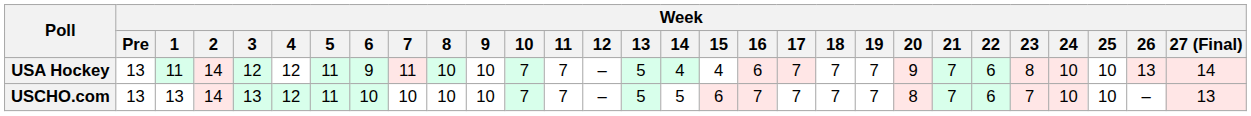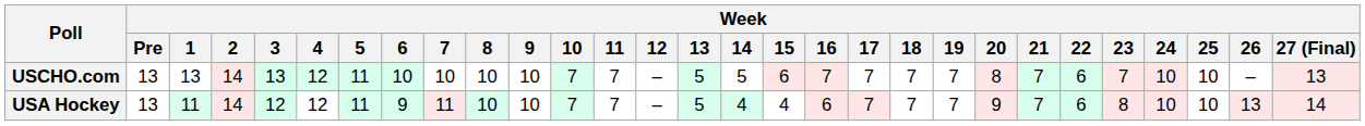 <table class="wikitable" style="white-space:nowrap;">
 <tr>
 <th scope="col" width="100" rowspan="2">Poll</th>
 <th colspan="28">Week</th>
 </tr>
 <tr>
 <th scope="col" width="30">Pre</th>
 <th scope="col" width="30">1</th>
 <th scope="col" width="30">2</th>
 <th scope="col" width="30">3</th>
 <th scope="col" width="30">4</th>
 <th scope="col" width="30">5</th>
 <th scope="col" width="30">6</th>
 <th scope="col" width="30">7</th>
 <th scope="col" width="30">8</th>
 <th scope="col" width="30">9</th>
 <th scope="col" width="30">10</th>
 <th scope="col" width="30">11</th>
 <th scope="col" width="30">12</th>
 <th scope="col" width="30">13</th>
 <th scope="col" width="30">14</th>
 <th scope="col" width="30">15</th>
 <th scope="col" width="30">16</th>
 <th scope="col" width="30">17</th>
 <th scope="col" width="30">18</th>
 <th scope="col" width="30">19</th>
 <th scope="col" width="30">20</th>
 <th scope="col" width="30">21</th>
 <th scope="col" width="30">22</th>
 <th scope="col" width="30">23</th>
 <th scope="col" width="30">24</th>
 <th scope="col" width="30">25</th>
 <th scope="col" width="30">26</th>
 <th scope="col" width="30">27 (Final)</th>
 </tr>
 <tr style="text-align:center;">
+<th>USCHO.com</th>
+<td bgcolor=FFFFFF>13</td>
+<td bgcolor=FFFFFF>13</td>
+<td bgcolor=FFE6E6>14</td>
+<td bgcolor=D8FFEB>13</td>
+<td bgcolor=D8FFEB>12</td>
+<td bgcolor=D8FFEB>11</td>
+<td bgcolor=D8FFEB>10</td>
+<td bgcolor=FFFFFF>10</td>
+<td bgcolor=FFFFFF>10</td>
+<td bgcolor=FFFFFF>10</td>
+<td bgcolor=D8FFEB>7</td>
+<td bgcolor=FFFFFF>7</td>
+<td bgcolor=FFFFFF>–</td>
+<td bgcolor=D8FFEB>5</td>
+<td bgcolor=FFFFFF>5</td>
+<td bgcolor=FFE6E6>6 </td>
+<td bgcolor=FFE6E6>7</td>
+<td bgcolor=FFFFFF>7</td>
+<td bgcolor=FFFFFF>7</td>
+<td bgcolor=FFFFFF>7</td>
+<td bgcolor=FFE6E6>8</td>
+<td bgcolor=D8FFEB>7</td>
+<td bgcolor=D8FFEB>6</td>
+<td bgcolor=FFE6E6>7</td>
+<td bgcolor=FFE6E6>10</td>
+<td bgcolor=FFFFFF>10</td>
+<td bgcolor=FFFFFF>–</td>
+<td bgcolor=FFE6E6>13</td>
+</tr>
+<tr style="text-align:center;">
 <th>USA Hockey</th>
 <td bgcolor=FFFFFF>13</td>
 <td bgcolor=D8FFEB>11</td>
 <td bgcolor=FFE6E6>14</td>
 <td bgcolor=D8FFEB>12</td>
 <td bgcolor=FFFFFF>12</td>
 <td bgcolor=D8FFEB>11</td>
 <td bgcolor=D8FFEB>9</td>
 <td bgcolor=FFE6E6>11</td>
 <td bgcolor=D8FFEB>10</td>
 <td bgcolor=FFFFFF>10</td>
 <td bgcolor=D8FFEB>7</td>
 <td bgcolor=FFFFFF>7</td>
 <td bgcolor=FFFFFF>–</td>
 <td bgcolor=D8FFEB>5</td>
 <td bgcolor=D8FFEB>4</td>
 <td bgcolor=FFFFFF>4</td>
 <td bgcolor=FFE6E6>6</td>
 <td bgcolor=FFE6E6>7</td>
 <td bgcolor=FFFFFF>7</td>
 <td bgcolor=FFFFFF>7</td>
 <td bgcolor=FFE6E6>9</td>
 <td bgcolor=D8FFEB>7</td>
 <td bgcolor=D8FFEB>6</td>
 <td bgcolor=FFE6E6>8</td>
 <td bgcolor=FFE6E6>10</td>
 <td bgcolor=FFFFFF>10</td>
 <td bgcolor=FFE6E6>13</td>
 <td bgcolor=FFE6E6>14</td>
 </tr>
-<tr style="text-align:center;">
-<th>USCHO.com</th>
-<td bgcolor=FFFFFF>13</td>
-<td bgcolor=FFFFFF>13</td>
-<td bgcolor=FFE6E6>14</td>
-<td bgcolor=D8FFEB>13</td>
-<td bgcolor=D8FFEB>12</td>
-<td bgcolor=D8FFEB>11</td>
-<td bgcolor=D8FFEB>10</td>
-<td bgcolor=FFFFFF>10</td>
-<td bgcolor=FFFFFF>10</td>
-<td bgcolor=FFFFFF>10</td>
-<td bgcolor=D8FFEB>7</td>
-<td bgcolor=FFFFFF>7</td>
-<td bgcolor=FFFFFF>–</td>
-<td bgcolor=D8FFEB>5</td>
-<td bgcolor=FFFFFF>5</td>
-<td bgcolor=FFE6E6>6 </td>
-<td bgcolor=FFE6E6>7</td>
-<td bgcolor=FFFFFF>7</td>
-<td bgcolor=FFFFFF>7</td>
-<td bgcolor=FFFFFF>7</td>
-<td bgcolor=FFE6E6>8</td>
-<td bgcolor=D8FFEB>7</td>
-<td bgcolor=D8FFEB>6</td>
-<td bgcolor=FFE6E6>7</td>
-<td bgcolor=FFE6E6>10</td>
-<td bgcolor=FFFFFF>10</td>
-<td bgcolor=FFFFFF>–</td>
-<td bgcolor=FFE6E6>13</td>
-</tr>
 </table>
